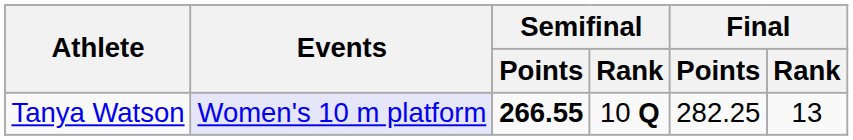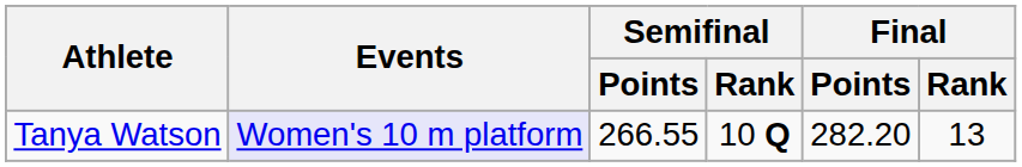 <table class=wikitable style="font-size:90%">
 <tr>
 <th rowspan="2">Athlete</th>
 <th rowspan="2">Events</th>
 <th colspan="2">Semifinal</th>
 <th colspan="2">Final</th>
 </tr>
 <tr>
 <th>Points</th>
 <th>Rank</th>
 <th>Points</th>
 <th>Rank</th>
 </tr>
 <tr align=center>
 <td align=left><a href='#'>Tanya Watson</a></td>
 <td align=left style="background: lavender;"><a href='#'>Women's 10 m platform</a></td>
-<td><strong>266.55</strong></td>
+<td>266.55</td>
 <td>10 <strong>Q</strong></td>
-<td>282.25</td>
+<td>282.20</td>
 <td>13</td>
 </tr>
 </table>
